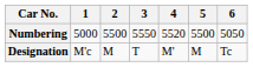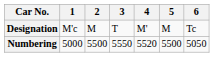 <table class="wikitable">
 <tr>
 <th>Car No.</th>
 <th>1</th>
 <th>2</th>
 <th>3</th>
 <th>4</th>
 <th>5</th>
 <th>6</th>
 </tr>
 <tr>
+<th>Designation</th>
+<td>M'c</td>
+<td>M</td>
+<td>T</td>
+<td>M'</td>
+<td>M</td>
+<td>Tc</td>
+</tr>
+<tr>
 <th>Numbering</th>
 <td>5000</td>
 <td>5500</td>
 <td>5550</td>
 <td>5520</td>
 <td>5500</td>
 <td>5050</td>
 </tr>
-<tr>
-<th>Designation</th>
-<td>M'c</td>
-<td>M</td>
-<td>T</td>
-<td>M'</td>
-<td>M</td>
-<td>Tc</td>
-</tr>
 </table>
